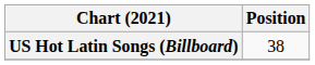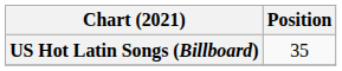 <table class="wikitable plainrowheaders" style="text-align:center">
 <tr>
 <th scope="col">Chart (2021)</th>
 <th scope="col">Position</th>
 </tr>
 <tr>
 <th scope="row">US Hot Latin Songs (<em>Billboard</em>)</th>
-<td>38</td>
+<td>35</td>
 </tr>
 <tr>
 </tr>
 </table>
